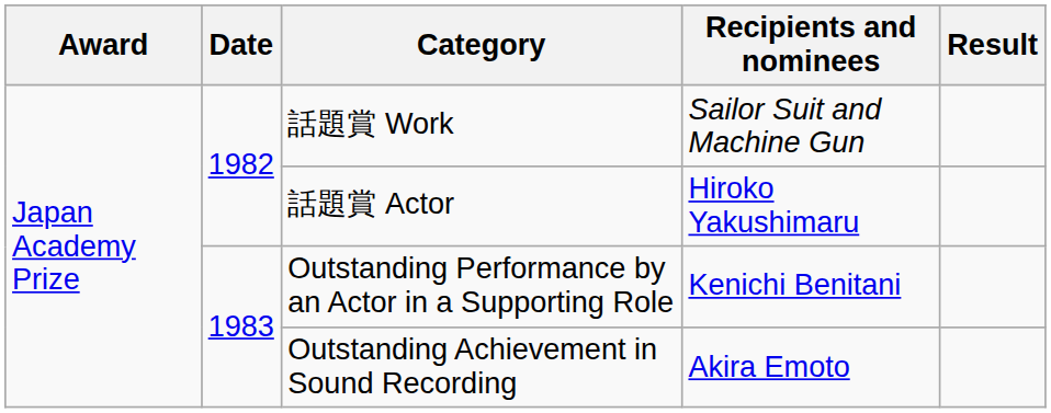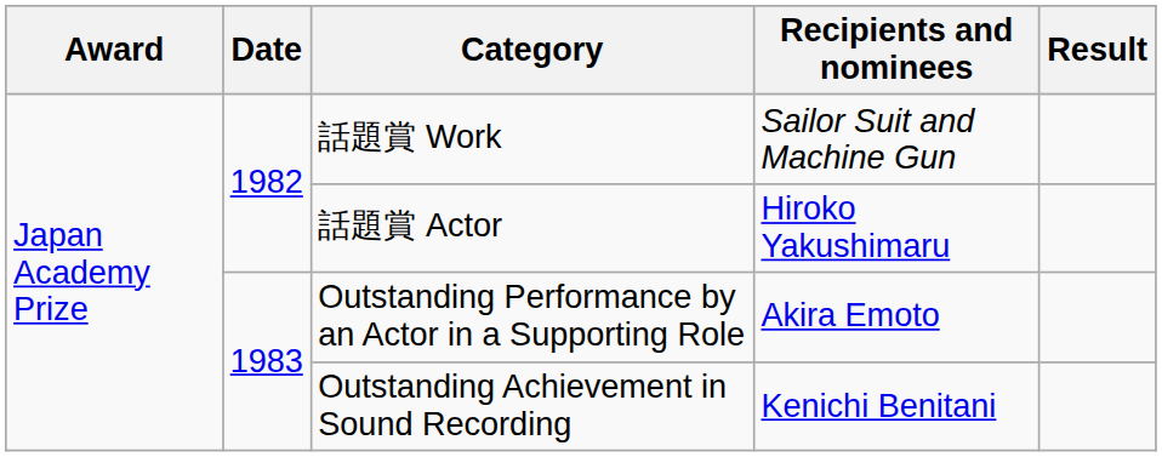 <table class="wikitable sortable" width="90%">
 <tr style="background:#ccc; text-align:center;">
 <th>Award</th>
 <th>Date</th>
 <th>Category</th>
 <th>Recipients and <br>nominees</th>
 <th>Result</th>
 </tr>
 <tr>
 <td rowspan="4"><a href='#'>Japan Academy Prize</a></td>
 <td rowspan="2"><a href='#'>1982</a></td>
 <td>話題賞 Work</td>
 <td><em>Sailor Suit and Machine Gun</em></td>
 <td></td>
 </tr>
 <tr>
 <td>話題賞 Actor</td>
 <td><a href='#'>Hiroko Yakushimaru</a></td>
 <td></td>
 </tr>
 <tr>
 <td rowspan="2"><a href='#'>1983</a></td>
 <td>Outstanding Performance by an Actor in a Supporting Role</td>
-<td><a href='#'>Kenichi Benitani</a></td>
+<td><a href='#'>Akira Emoto</a></td>
 <td></td>
 </tr>
 <tr>
 <td>Outstanding Achievement in Sound Recording</td>
-<td><a href='#'>Akira Emoto</a></td>
+<td><a href='#'>Kenichi Benitani</a></td>
 <td></td>
 </tr>
 </table>
